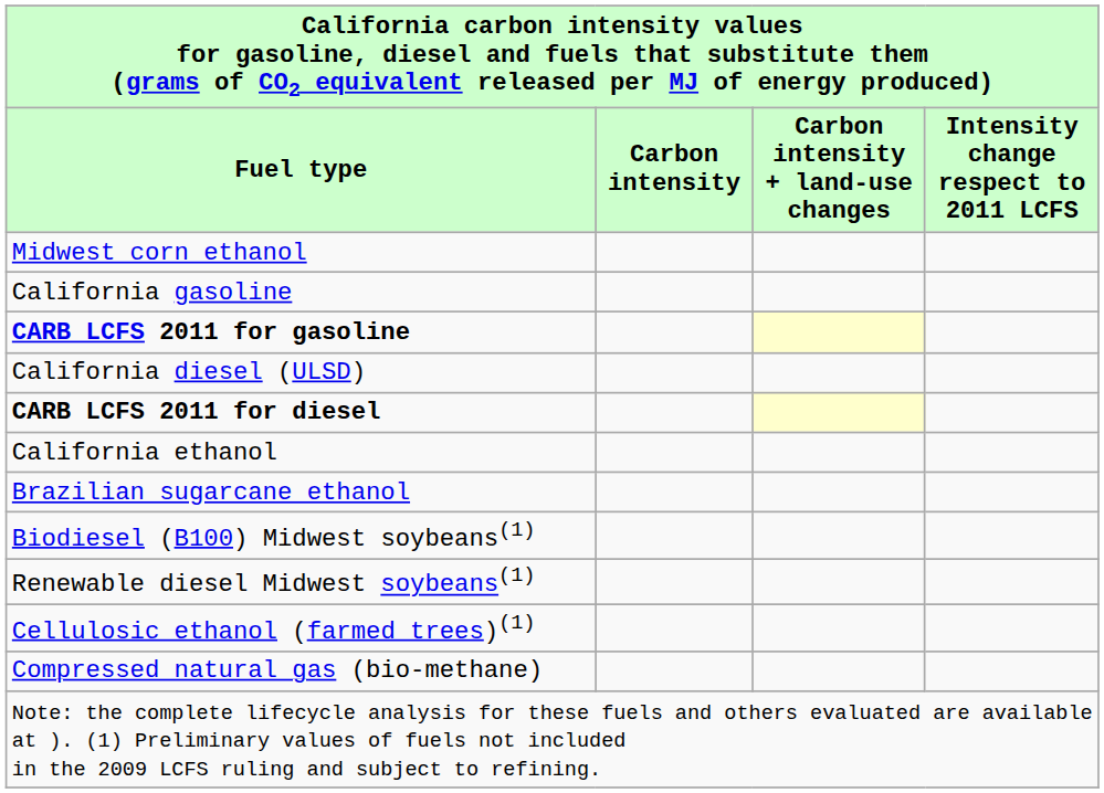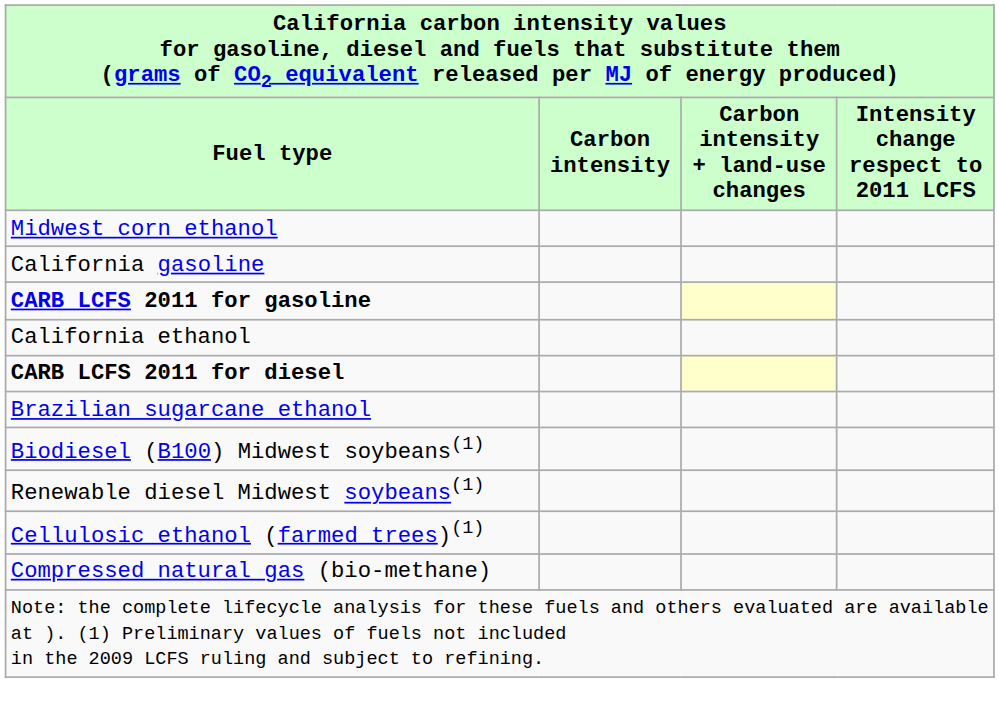 <table class="wikitable" style="float: right; margin-left: 10px">
 <tr>
 <th colspan="4" align=center style="background-color: #ccffcc;">California carbon intensity values <br>for gasoline, diesel and fuels that substitute them<br> (<a href='#'>grams</a> of <a href='#'>CO<sub>2</sub> equivalent</a> released per <a href='#'>MJ</a> of energy produced)</th>
 </tr>
 <tr>
 <th style="background-color: #ccffcc;">Fuel type</th>
 <th style="background-color: #ccffcc;">Carbon<br>intensity</th>
 <th style="background-color: #ccffcc;">Carbon<br> intensity <br> + land-use<br>changes</th>
 <th style="background-color: #ccffcc;">Intensity<br>change<br>respect to<br> 2011 LCFS</th>
 </tr>
 <tr>
 <td><a href='#'>Midwest corn ethanol</a></td>
 <td></td>
 <td></td>
 <td></td>
 </tr>
 <tr>
 <td>California <a href='#'>gasoline</a></td>
 <td></td>
 <td></td>
 <td></td>
 </tr>
 <tr>
 <td><strong><a href='#'>CARB LCFS</a> 2011 for gasoline</strong></td>
 <td></td>
 <td bgcolor="#ffffcc"></td>
 <td></td>
 </tr>
 <tr>
-<td>California <a href='#'>diesel</a> (<a href='#'>ULSD</a>)</td>
+<td>California ethanol</td>
 <td></td>
 <td></td>
 <td></td>
 </tr>
 <tr>
 <td><strong>CARB LCFS 2011 for diesel</strong></td>
 <td></td>
 <td bgcolor="#ffffcc"></td>
-<td></td>
-</tr>
-<tr>
-<td>California ethanol</td>
-<td></td>
-<td></td>
 <td></td>
 </tr>
 <tr>
 <td><a href='#'>Brazilian sugarcane ethanol</a></td>
 <td></td>
 <td></td>
 <td></td>
 </tr>
 <tr>
 <td><a href='#'>Biodiesel</a> (<a href='#'>B100</a>) Midwest soybeans<sup>(1)</sup></td>
 <td></td>
 <td></td>
 <td></td>
 </tr>
 <tr>
 <td>Renewable diesel Midwest <a href='#'>soybeans</a><sup>(1)</sup></td>
 <td></td>
 <td></td>
 <td></td>
 </tr>
 <tr>
 <td><a href='#'>Cellulosic ethanol</a> (<a href='#'>farmed trees</a>)<sup>(1)</sup></td>
 <td></td>
 <td></td>
 <td></td>
 </tr>
 <tr>
 <td><a href='#'>Compressed natural gas</a> (bio-methane)</td>
 <td></td>
 <td></td>
 <td></td>
 </tr>
 <tr>
 <td colspan="4"><small>Note: the complete lifecycle analysis for these fuels and others evaluated are available <br>at ). (1) Preliminary values of fuels not included <br>in the 2009 LCFS ruling and subject to refining.</small></td>
 </tr>
 </table>
